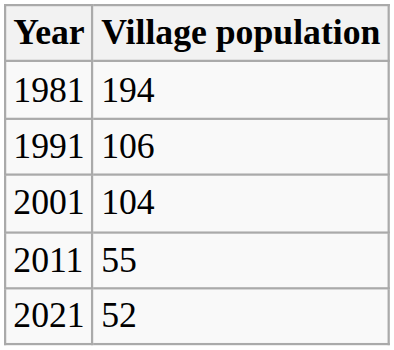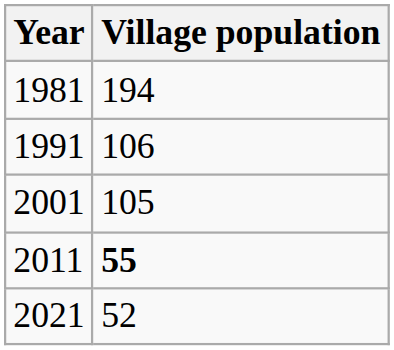 <table class="wikitable">
 <tr>
 <th>Year</th>
 <th>Village population</th>
 </tr>
 <tr>
 <td>1981</td>
 <td>194</td>
 </tr>
 <tr>
 <td>1991</td>
 <td>106</td>
 </tr>
 <tr>
 <td>2001</td>
-<td>104</td>
+<td>105</td>
 </tr>
 <tr>
 <td>2011</td>
-<td>55</td>
+<td><strong>55</strong></td>
 </tr>
 <tr>
 <td>2021</td>
 <td>52</td>
 </tr>
 </table>
